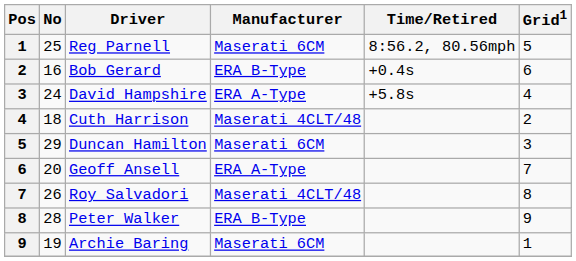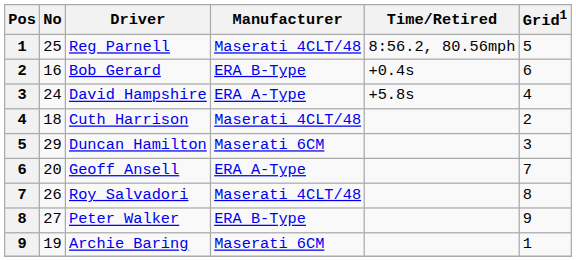 <table class="wikitable" style="font-size: 95%;">
 <tr>
 <th>Pos</th>
 <th>No</th>
 <th>Driver</th>
 <th>Manufacturer</th>
 <th>Time/Retired</th>
 <th>Grid<sup>1</sup></th>
 </tr>
 <tr>
 <th>1</th>
 <td>25</td>
 <td> <a href='#'>Reg Parnell</a></td>
-<td><a href='#'>Maserati 6CM</a></td>
+<td><a href='#'>Maserati 4CLT/48</a></td>
 <td>8:56.2, 80.56mph</td>
 <td>5</td>
 </tr>
 <tr>
 <th>2</th>
 <td>16</td>
 <td> <a href='#'>Bob Gerard</a></td>
 <td><a href='#'>ERA B-Type</a></td>
 <td>+0.4s</td>
 <td>6</td>
 </tr>
 <tr>
 <th>3</th>
 <td>24</td>
 <td> <a href='#'>David Hampshire</a></td>
 <td><a href='#'>ERA A-Type</a></td>
 <td>+5.8s</td>
 <td>4</td>
 </tr>
 <tr>
 <th>4</th>
 <td>18</td>
 <td> <a href='#'>Cuth Harrison</a></td>
 <td><a href='#'>Maserati 4CLT/48</a></td>
 <td></td>
 <td>2</td>
 </tr>
 <tr>
 <th>5</th>
 <td>29</td>
 <td> <a href='#'>Duncan Hamilton</a></td>
 <td><a href='#'>Maserati 6CM</a></td>
 <td></td>
 <td>3</td>
 </tr>
 <tr>
 <th>6</th>
 <td>20</td>
 <td> <a href='#'>Geoff Ansell</a></td>
 <td><a href='#'>ERA A-Type</a></td>
 <td></td>
 <td>7</td>
 </tr>
 <tr>
 <th>7</th>
 <td>26</td>
 <td> <a href='#'>Roy Salvadori</a></td>
 <td><a href='#'>Maserati 4CLT/48</a></td>
 <td></td>
 <td>8</td>
 </tr>
 <tr>
 <th>8</th>
-<td>28</td>
+<td>27</td>
 <td> <a href='#'>Peter Walker</a></td>
 <td><a href='#'>ERA B-Type</a></td>
 <td></td>
 <td>9</td>
 </tr>
 <tr>
 <th>9</th>
 <td>19</td>
 <td> <a href='#'>Archie Baring</a></td>
 <td><a href='#'>Maserati 6CM</a></td>
 <td></td>
 <td>1</td>
 </tr>
 <tr>
 </tr>
 </table>
